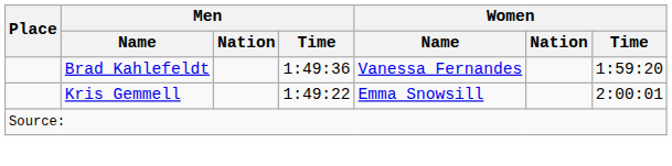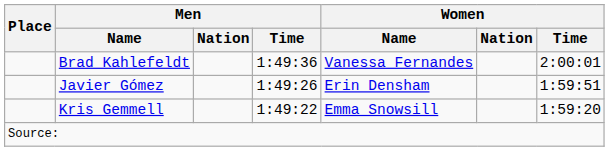 <table class=wikitable style="font-size:95%">
 <tr>
 <th rowspan="2">Place</th>
 <th colspan="3">Men</th>
 <th colspan="3">Women</th>
 </tr>
 <tr>
 <th>Name</th>
 <th>Nation</th>
 <th>Time</th>
 <th>Name</th>
 <th>Nation</th>
 <th>Time</th>
 </tr>
 <tr>
 <td align="center"></td>
 <td><a href='#'>Brad Kahlefeldt</a></td>
 <td></td>
 <td>1:49:36</td>
 <td><a href='#'>Vanessa Fernandes</a></td>
 <td></td>
-<td>1:59:20</td>
+<td>2:00:01</td>
+</tr>
+<tr>
+<td align="center"></td>
+<td><a href='#'>Javier Gómez</a></td>
+<td></td>
+<td>1:49:26</td>
+<td><a href='#'>Erin Densham</a></td>
+<td></td>
+<td>1:59:51</td>
 </tr>
 <tr>
 <td align="center"></td>
 <td><a href='#'>Kris Gemmell</a></td>
 <td></td>
 <td>1:49:22</td>
 <td><a href='#'>Emma Snowsill</a></td>
 <td></td>
-<td>2:00:01</td>
+<td>1:59:20</td>
 </tr>
 <tr>
 <td colspan="7"><small>Source:</small></td>
 </tr>
 </table>
